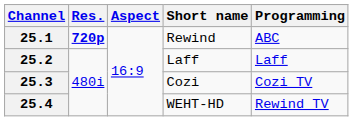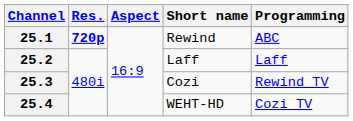 <table class="wikitable">
 <tr>
 <th scope = "col"><a href='#'>Channel</a></th>
 <th scope = "col"><a href='#'>Res.</a></th>
 <th scope = "col"><a href='#'>Aspect</a></th>
 <th scope = "col">Short name</th>
 <th scope = "col">Programming</th>
 </tr>
 <tr>
 <th scope = "row">25.1</th>
 <td><strong><a href='#'>720p</a></strong></td>
 <td rowspan=4><a href='#'>16:9</a></td>
 <td>Rewind</td>
 <td><a href='#'>ABC</a></td>
 </tr>
 <tr>
 <th scope = "row">25.2</th>
 <td rowspan=3><a href='#'>480i</a></td>
 <td>Laff</td>
 <td><a href='#'>Laff</a></td>
 </tr>
 <tr>
 <th scope = "row">25.3</th>
 <td>Cozi</td>
-<td><a href='#'>Cozi TV</a></td>
+<td><a href='#'>Rewind TV</a></td>
 </tr>
 <tr>
 <th scope = "row">25.4</th>
 <td>WEHT-HD</td>
-<td><a href='#'>Rewind TV</a></td>
+<td><a href='#'>Cozi TV</a></td>
 </tr>
 </table>
